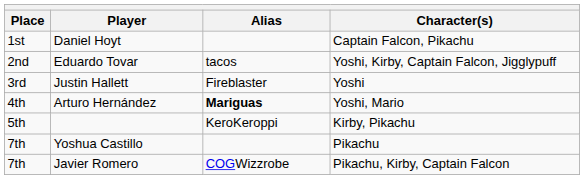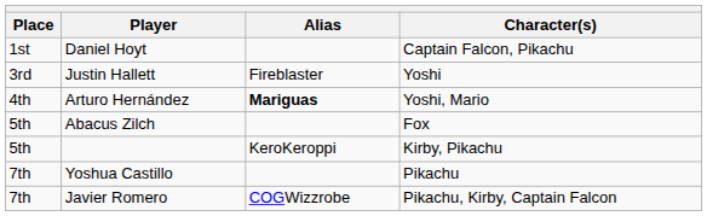 <table class="wikitable">
 <tr>
 <th colspan=4></th>
 </tr>
 <tr>
 <th style="width:50px;">Place</th>
 <th style="width:180px;">Player</th>
 <th style="width:150px;">Alias</th>
 <th style="width:300px;">Character(s)</th>
 </tr>
 <tr>
 <td>1st</td>
 <td> Daniel Hoyt</td>
 <td></td>
 <td>Captain Falcon, Pikachu</td>
 </tr>
 <tr>
-<td>2nd</td>
-<td> Eduardo Tovar</td>
-<td>tacos</td>
-<td>Yoshi, Kirby, Captain Falcon, Jigglypuff</td>
-</tr>
-<tr>
 <td>3rd</td>
 <td> Justin Hallett</td>
 <td>Fireblaster</td>
 <td>Yoshi</td>
 </tr>
 <tr>
 <td>4th</td>
 <td> Arturo Hernández</td>
 <td><strong>Mariguas</strong></td>
 <td>Yoshi, Mario</td>
+</tr>
+<tr>
+<td>5th</td>
+<td> Abacus Zilch</td>
+<td></td>
+<td>Fox</td>
 </tr>
 <tr>
 <td>5th</td>
 <td></td>
 <td>KeroKeroppi</td>
 <td>Kirby, Pikachu</td>
 </tr>
 <tr>
 <td>7th</td>
 <td> Yoshua Castillo</td>
 <td></td>
 <td>Pikachu</td>
 </tr>
 <tr>
 <td>7th</td>
 <td> Javier Romero</td>
 <td><a href='#'>COG</a>Wizzrobe</td>
 <td>Pikachu, Kirby, Captain Falcon</td>
 </tr>
 </table>
